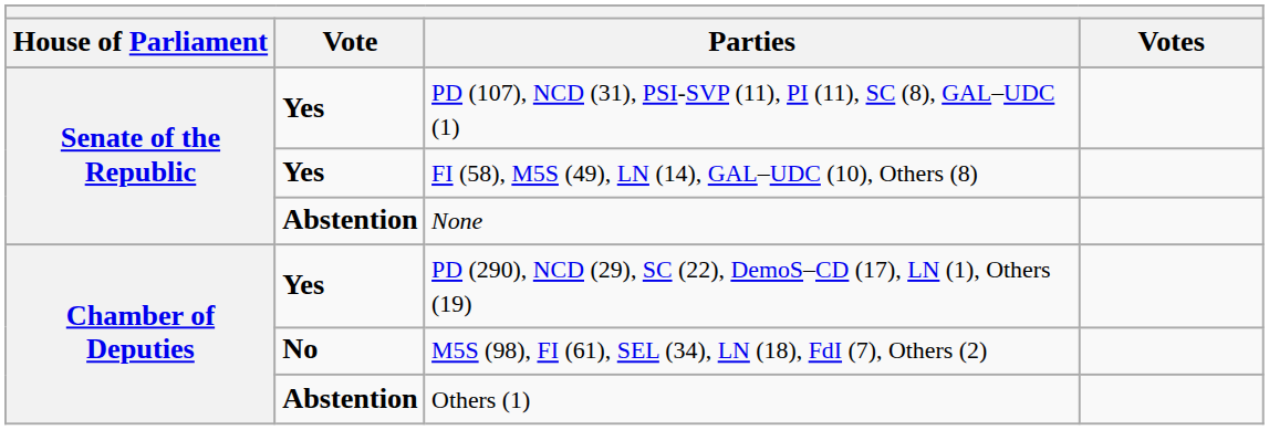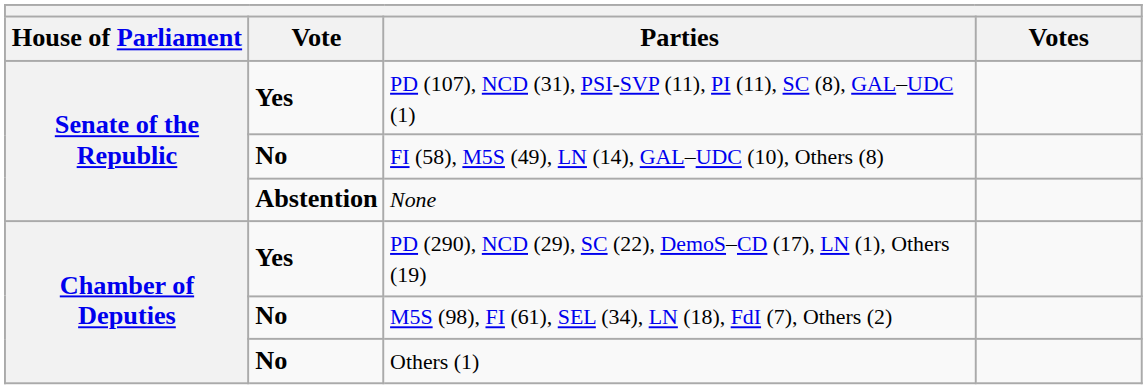 <table class="wikitable" style="font-size:85%;">
 <tr>
 <th colspan="4"></th>
 </tr>
 <tr>
 <th width="120">House of <a href='#'>Parliament</a></th>
 <th width="60">Vote</th>
 <th width="300">Parties</th>
 <th width="80" align="center">Votes</th>
 </tr>
 <tr>
 <th rowspan="3"><a href='#'>Senate of the Republic</a><br></th>
 <td><strong> Yes</strong></td>
 <td><small><a href='#'>PD</a> (107), <a href='#'>NCD</a> (31), <a href='#'>PSI</a>-<a href='#'>SVP</a> (11), <a href='#'>PI</a> (11), <a href='#'>SC</a> (8), <a href='#'>GAL</a>–<a href='#'>UDC</a> (1)</small></td>
 <td></td>
 </tr>
 <tr>
-<td><strong> Yes</strong></td>
+<td><strong> No</strong></td>
 <td><small><a href='#'>FI</a> (58), <a href='#'>M5S</a> (49), <a href='#'>LN</a> (14), <a href='#'>GAL</a>–<a href='#'>UDC</a> (10), Others (8)</small></td>
 <td></td>
 </tr>
 <tr>
 <td><strong>Abstention</strong></td>
 <td><small><em>None</em></small></td>
 <td></td>
 </tr>
 <tr>
 <th rowspan="3"><a href='#'>Chamber of Deputies</a><br></th>
 <td><strong> Yes</strong></td>
 <td><small><a href='#'>PD</a> (290), <a href='#'>NCD</a> (29), <a href='#'>SC</a> (22), <a href='#'>DemoS</a>–<a href='#'>CD</a> (17), <a href='#'>LN</a> (1), Others (19)</small></td>
 <td></td>
 </tr>
 <tr>
 <td><strong> No</strong></td>
 <td><small><a href='#'>M5S</a> (98), <a href='#'>FI</a> (61), <a href='#'>SEL</a> (34), <a href='#'>LN</a> (18), <a href='#'>FdI</a> (7), Others (2)</small></td>
 <td></td>
 </tr>
 <tr>
-<td><strong>Abstention</strong></td>
+<td><strong> No</strong></td>
 <td><small>Others (1)</small></td>
 <td></td>
 </tr>
 </table>
